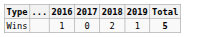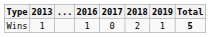 <table class="wikitable">
 <tr style="background:#ffc;">
 <th scope="col">Type</th>
+<th scope="col">2013</th>
 <th scope="col">...</th>
 <th scope="col">2016</th>
 <th scope="col">2017</th>
 <th scope="col">2018</th>
 <th scope="col">2019</th>
 <th scope="col">Total</th>
 </tr>
 <tr align=center>
 <td>Wins</td>
+<td>1</td>
 <td></td>
 <td>1</td>
 <td>0</td>
 <td>2</td>
 <td>1</td>
 <td><strong>5</strong></td>
 </tr>
 </table>
